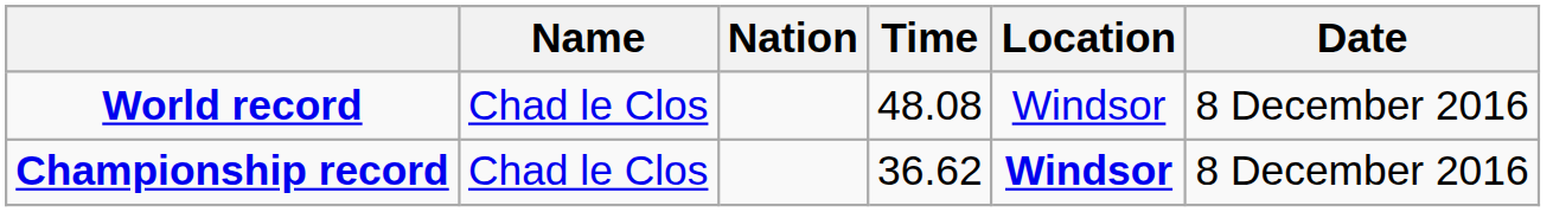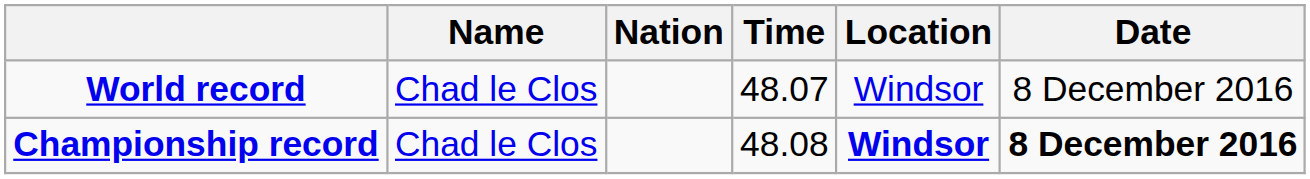 <table class=wikitable style=text-align:center>
 <tr>
 <th></th>
 <th>Name</th>
 <th>Nation</th>
 <th>Time</th>
 <th>Location</th>
 <th>Date</th>
 </tr>
 <tr>
 <td><strong><a href='#'>World record</a></strong></td>
 <td align=left><a href='#'>Chad le Clos</a></td>
 <td align=left></td>
-<td align=left>48.08</td>
+<td align=left>48.07</td>
 <td><a href='#'>Windsor</a></td>
 <td>8 December 2016</td>
 </tr>
 <tr>
 <td><strong><a href='#'>Championship record</a></strong></td>
 <td align=left><a href='#'>Chad le Clos</a></td>
 <td align=left></td>
-<td align=left>36.62</td>
+<td align=left>48.08</td>
 <td><strong><a href='#'>Windsor</a></strong></td>
-<td>8 December 2016</td>
+<td><strong>8 December 2016</strong></td>
 </tr>
 </table>
